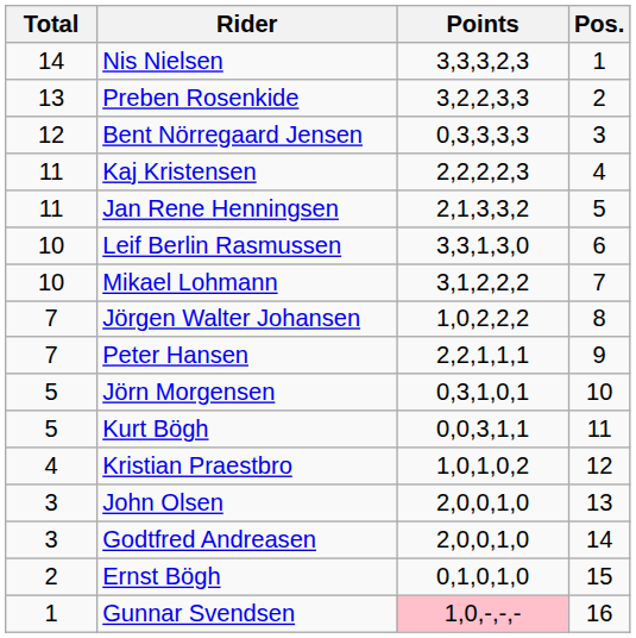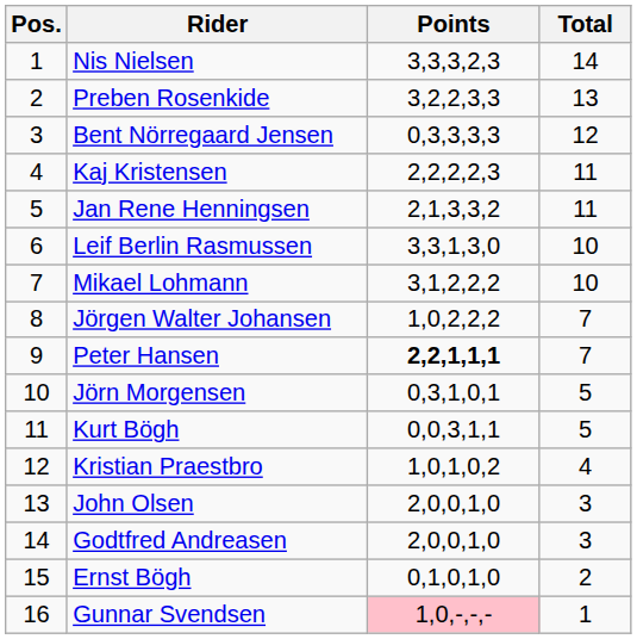 <table class=wikitable style="font-size:93%;">
 <tr>
-<th width=50px>Total</th>
+<th width=25px>Pos.</th>
 <th width=180px>Rider</th>
 <th width=100px>Points</th>
-<th width=25px>Pos.</th>
+<th width=50px>Total</th>
 </tr>
 <tr align=center>
-<td>14</td>
+<td>1</td>
 <td align=left><a href='#'>Nis Nielsen</a></td>
 <td>3,3,3,2,3</td>
-<td>1</td>
+<td>14</td>
 </tr>
 <tr align=center>
-<td>13</td>
+<td>2</td>
 <td align=left><a href='#'>Preben  Rosenkide</a></td>
 <td>3,2,2,3,3</td>
-<td>2</td>
-</tr>
-<tr align=center>
-<td>12</td>
-<td align=left><a href='#'>Bent Nörregaard Jensen</a></td>
-<td>0,3,3,3,3</td>
-<td>3</td>
-</tr>
-<tr align=center>
-<td>11</td>
-<td align=left><a href='#'>Kaj Kristensen</a></td>
-<td>2,2,2,2,3</td>
-<td>4</td>
-</tr>
-<tr align=center>
-<td>11</td>
-<td align=left><a href='#'>Jan Rene Henningsen</a></td>
-<td>2,1,3,3,2</td>
-<td>5</td>
-</tr>
-<tr align=center>
-<td>10</td>
-<td align=left><a href='#'>Leif Berlin Rasmussen</a></td>
-<td>3,3,1,3,0</td>
-<td>6</td>
-</tr>
-<tr align=center>
-<td>10</td>
-<td align=left><a href='#'>Mikael Lohmann</a></td>
-<td>3,1,2,2,2</td>
-<td>7</td>
-</tr>
-<tr align=center>
-<td>7</td>
-<td align=left><a href='#'>Jörgen Walter Johansen</a></td>
-<td>1,0,2,2,2</td>
-<td>8</td>
-</tr>
-<tr align=center>
-<td>7</td>
-<td align=left><a href='#'>Peter Hansen</a></td>
-<td>2,2,1,1,1</td>
-<td>9</td>
-</tr>
-<tr align=center>
-<td>5</td>
-<td align=left><a href='#'>Jörn Morgensen</a></td>
-<td>0,3,1,0,1</td>
-<td>10</td>
-</tr>
-<tr align=center>
-<td>5</td>
-<td align=left><a href='#'>Kurt Bögh</a></td>
-<td>0,0,3,1,1</td>
-<td>11</td>
-</tr>
-<tr align=center>
-<td>4</td>
-<td align=left><a href='#'>Kristian Praestbro</a></td>
-<td>1,0,1,0,2</td>
-<td>12</td>
-</tr>
-<tr align=center>
-<td>3</td>
-<td align=left><a href='#'>John Olsen</a></td>
-<td>2,0,0,1,0</td>
 <td>13</td>
 </tr>
 <tr align=center>
 <td>3</td>
+<td align=left><a href='#'>Bent Nörregaard Jensen</a></td>
+<td>0,3,3,3,3</td>
+<td>12</td>
+</tr>
+<tr align=center>
+<td>4</td>
+<td align=left><a href='#'>Kaj Kristensen</a></td>
+<td>2,2,2,2,3</td>
+<td>11</td>
+</tr>
+<tr align=center>
+<td>5</td>
+<td align=left><a href='#'>Jan Rene Henningsen</a></td>
+<td>2,1,3,3,2</td>
+<td>11</td>
+</tr>
+<tr align=center>
+<td>6</td>
+<td align=left><a href='#'>Leif Berlin Rasmussen</a></td>
+<td>3,3,1,3,0</td>
+<td>10</td>
+</tr>
+<tr align=center>
+<td>7</td>
+<td align=left><a href='#'>Mikael Lohmann</a></td>
+<td>3,1,2,2,2</td>
+<td>10</td>
+</tr>
+<tr align=center>
+<td>8</td>
+<td align=left><a href='#'>Jörgen Walter Johansen</a></td>
+<td>1,0,2,2,2</td>
+<td>7</td>
+</tr>
+<tr align=center>
+<td>9</td>
+<td align=left><a href='#'>Peter Hansen</a></td>
+<td><strong>2,2,1,1,1</strong></td>
+<td>7</td>
+</tr>
+<tr align=center>
+<td>10</td>
+<td align=left><a href='#'>Jörn Morgensen</a></td>
+<td>0,3,1,0,1</td>
+<td>5</td>
+</tr>
+<tr align=center>
+<td>11</td>
+<td align=left><a href='#'>Kurt Bögh</a></td>
+<td>0,0,3,1,1</td>
+<td>5</td>
+</tr>
+<tr align=center>
+<td>12</td>
+<td align=left><a href='#'>Kristian Praestbro</a></td>
+<td>1,0,1,0,2</td>
+<td>4</td>
+</tr>
+<tr align=center>
+<td>13</td>
+<td align=left><a href='#'>John Olsen</a></td>
+<td>2,0,0,1,0</td>
+<td>3</td>
+</tr>
+<tr align=center>
+<td>14</td>
 <td align=left><a href='#'>Godtfred Andreasen</a></td>
 <td>2,0,0,1,0</td>
-<td>14</td>
+<td>3</td>
 </tr>
 <tr align=center>
-<td>2</td>
+<td>15</td>
 <td align=left><a href='#'>Ernst Bögh</a></td>
 <td>0,1,0,1,0</td>
-<td>15</td>
+<td>2</td>
 </tr>
 <tr align=center>
-<td>1</td>
+<td>16</td>
 <td align=left><a href='#'>Gunnar Svendsen</a></td>
 <td style="background: pink;">1,0,-,-,-</td>
-<td>16</td>
+<td>1</td>
 </tr>
 </table>
